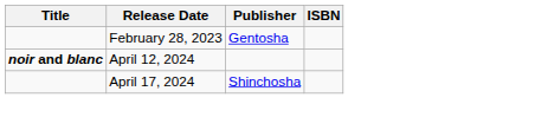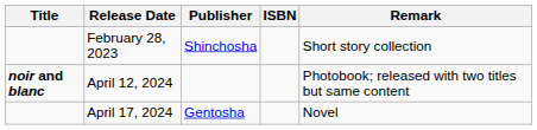 <table class="wikitable">
 <tr>
 <th>Title</th>
 <th>Release Date</th>
 <th>Publisher</th>
 <th>ISBN</th>
+<th>Remark</th>
 </tr>
 <tr>
 <td></td>
 <td>February 28, 2023</td>
-<td><a href='#'>Gentosha</a></td>
+<td><a href='#'>Shinchosha</a></td>
 <td></td>
+<td>Short story collection</td>
 </tr>
 <tr>
 <td><strong><em>noir</em> and <em>blanc</em></strong></td>
 <td>April 12, 2024</td>
 <td></td>
 <td></td>
+<td>Photobook; released with two titles but same content</td>
 </tr>
 <tr>
 <td></td>
 <td>April 17, 2024</td>
-<td><a href='#'>Shinchosha</a></td>
+<td><a href='#'>Gentosha</a></td>
 <td></td>
+<td>Novel</td>
 </tr>
 </table>
